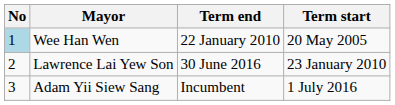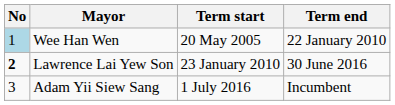 <table class="wikitable">
 <tr>
 <th>No</th>
 <th>Mayor</th>
+<th>Term start</th>
 <th>Term end</th>
-<th>Term start</th>
 </tr>
 <tr>
 <td style="background: lightblue;">1</td>
 <td>Wee Han Wen</td>
+<td>20 May 2005</td>
 <td>22 January 2010</td>
-<td>20 May 2005</td>
 </tr>
 <tr>
-<td>2</td>
+<td><strong>2</strong></td>
 <td>Lawrence Lai Yew Son</td>
+<td>23 January 2010</td>
 <td>30 June 2016</td>
-<td>23 January 2010</td>
 </tr>
 <tr>
 <td>3</td>
 <td>Adam Yii Siew Sang</td>
+<td>1 July 2016</td>
 <td>Incumbent</td>
-<td>1 July 2016</td>
 </tr>
 </table>
